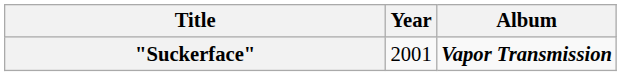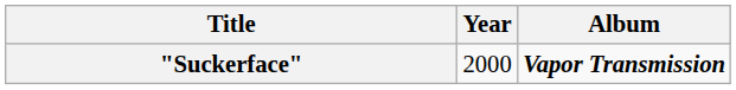 <table class="wikitable plainrowheaders" style="text-align:center;">
 <tr>
 <th scope="col" style="width:18em;">Title</th>
 <th scope="col">Year</th>
 <th scope="col">Album</th>
 </tr>
 <tr>
 <th scope="row">"Suckerface"</th>
-<td>2001</td>
+<td>2000</td>
 <td><strong><em>Vapor Transmission</em></strong></td>
 </tr>
 </table>
